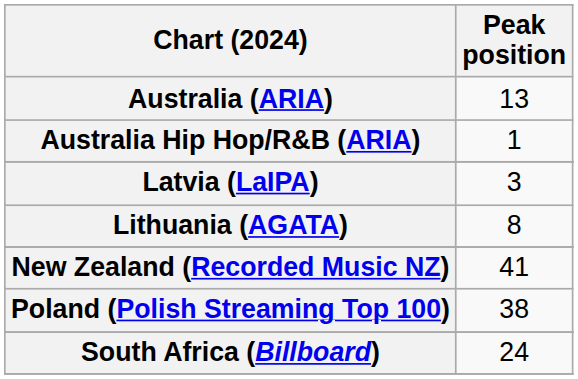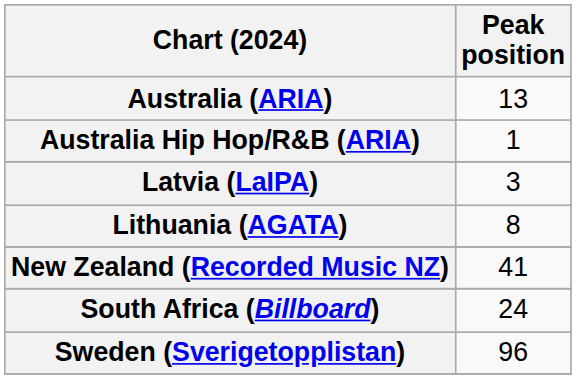 <table class="wikitable sortable plainrowheaders" style="text-align:center">
 <tr>
 <th scope="col">Chart (2024)</th>
 <th scope="col">Peak<br>position</th>
 </tr>
 <tr>
 <th scope="row">Australia (<a href='#'>ARIA</a>)</th>
 <td>13</td>
 </tr>
 <tr>
 <th scope="row">Australia Hip Hop/R&B (<a href='#'>ARIA</a>)</th>
 <td>1</td>
 </tr>
 <tr>
 </tr>
 <tr>
 </tr>
 <tr>
 </tr>
 <tr>
 </tr>
 <tr>
 <th scope="row">Latvia (<a href='#'>LaIPA</a>)</th>
 <td>3</td>
 </tr>
 <tr>
 <th scope="row">Lithuania (<a href='#'>AGATA</a>)</th>
 <td>8</td>
 </tr>
 <tr>
 </tr>
 <tr>
 <th scope="row">New Zealand (<a href='#'>Recorded Music NZ</a>)</th>
 <td>41</td>
 </tr>
 <tr>
-<th scope="row">Poland (<a href='#'>Polish Streaming Top 100</a>)</th>
-<td>38</td>
-</tr>
-<tr>
 </tr>
 <tr>
 <th scope="row">South Africa (<em><a href='#'>Billboard</a></em>)</th>
 <td>24</td>
+</tr>
+<tr>
+<th scope="row">Sweden (<a href='#'>Sverigetopplistan</a>)</th>
+<td>96</td>
 </tr>
 <tr>
 </tr>
 <tr>
 </tr>
 <tr>
 </tr>
 <tr>
 </tr>
 <tr>
 </tr>
 </table>
